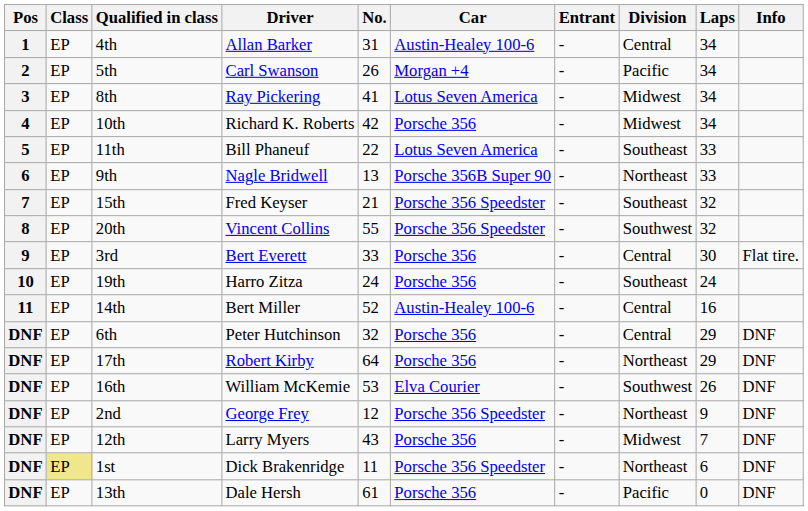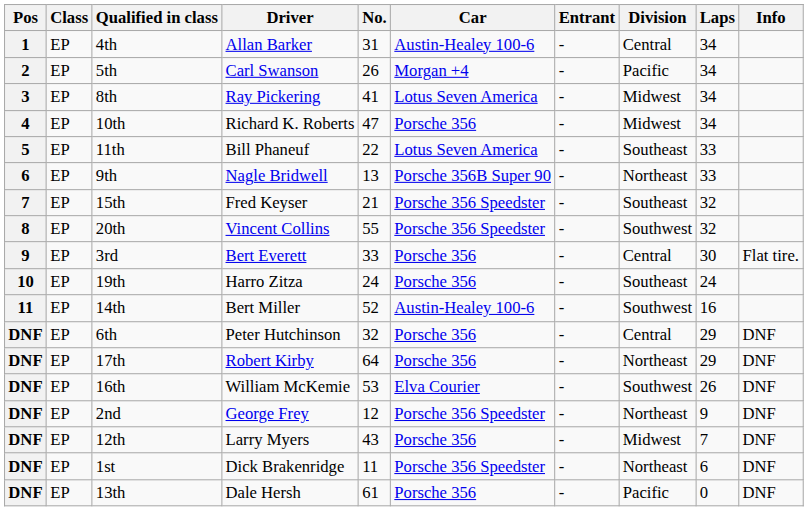 <table class="wikitable">
 <tr>
 <th>Pos</th>
 <th>Class</th>
 <th>Qualified in class</th>
 <th>Driver</th>
 <th>No.</th>
 <th>Car</th>
 <th>Entrant</th>
 <th>Division</th>
 <th>Laps</th>
 <th>Info</th>
 </tr>
 <tr>
 <th>1</th>
 <td>EP</td>
 <td>4th</td>
 <td> <a href='#'>Allan Barker</a></td>
 <td>31</td>
 <td><a href='#'>Austin-Healey 100-6</a></td>
 <td>-</td>
 <td>Central</td>
 <td>34</td>
 <td></td>
 </tr>
 <tr>
 <th>2</th>
 <td>EP</td>
 <td>5th</td>
 <td> <a href='#'>Carl Swanson</a></td>
 <td>26</td>
 <td><a href='#'>Morgan +4</a></td>
 <td>-</td>
 <td>Pacific</td>
 <td>34</td>
 <td></td>
 </tr>
 <tr>
 <th>3</th>
 <td>EP</td>
 <td>8th</td>
 <td> <a href='#'>Ray Pickering</a></td>
 <td>41</td>
 <td><a href='#'>Lotus Seven America</a></td>
 <td>-</td>
 <td>Midwest</td>
 <td>34</td>
 <td></td>
 </tr>
 <tr>
 <th>4</th>
 <td>EP</td>
 <td>10th</td>
 <td> Richard K. Roberts</td>
-<td>42</td>
+<td>47</td>
 <td><a href='#'>Porsche 356</a></td>
 <td>-</td>
 <td>Midwest</td>
 <td>34</td>
 <td></td>
 </tr>
 <tr>
 <th>5</th>
 <td>EP</td>
 <td>11th</td>
 <td> Bill Phaneuf</td>
 <td>22</td>
 <td><a href='#'>Lotus Seven America</a></td>
 <td>-</td>
 <td>Southeast</td>
 <td>33</td>
 <td></td>
 </tr>
 <tr>
 <th>6</th>
 <td>EP</td>
 <td>9th</td>
 <td> <a href='#'>Nagle Bridwell</a></td>
 <td>13</td>
 <td><a href='#'>Porsche 356B Super 90</a></td>
 <td>-</td>
 <td>Northeast</td>
 <td>33</td>
 <td></td>
 </tr>
 <tr>
 <th>7</th>
 <td>EP</td>
 <td>15th</td>
 <td> Fred Keyser</td>
 <td>21</td>
 <td><a href='#'>Porsche 356 Speedster</a></td>
 <td>-</td>
 <td>Southeast</td>
 <td>32</td>
 <td></td>
 </tr>
 <tr>
 <th>8</th>
 <td>EP</td>
 <td>20th</td>
 <td> <a href='#'>Vincent Collins</a></td>
 <td>55</td>
 <td><a href='#'>Porsche 356 Speedster</a></td>
 <td>-</td>
 <td>Southwest</td>
 <td>32</td>
 <td></td>
 </tr>
 <tr>
 <th>9</th>
 <td>EP</td>
 <td>3rd</td>
 <td> <a href='#'>Bert Everett</a></td>
 <td>33</td>
 <td><a href='#'>Porsche 356</a></td>
 <td>-</td>
 <td>Central</td>
 <td>30</td>
 <td>Flat tire.</td>
 </tr>
 <tr>
 <th>10</th>
 <td>EP</td>
 <td>19th</td>
 <td> Harro Zitza</td>
 <td>24</td>
 <td><a href='#'>Porsche 356</a></td>
 <td>-</td>
 <td>Southeast</td>
 <td>24</td>
 <td></td>
 </tr>
 <tr>
 <th>11</th>
 <td>EP</td>
 <td>14th</td>
 <td> Bert Miller</td>
 <td>52</td>
 <td><a href='#'>Austin-Healey 100-6</a></td>
 <td>-</td>
-<td>Central</td>
+<td>Southwest</td>
 <td>16</td>
 <td></td>
 </tr>
 <tr>
 <th>DNF</th>
 <td>EP</td>
 <td>6th</td>
 <td> Peter Hutchinson</td>
 <td>32</td>
 <td><a href='#'>Porsche 356</a></td>
 <td>-</td>
 <td>Central</td>
 <td>29</td>
 <td>DNF</td>
 </tr>
 <tr>
 <th>DNF</th>
 <td>EP</td>
 <td>17th</td>
 <td> <a href='#'>Robert Kirby</a></td>
 <td>64</td>
 <td><a href='#'>Porsche 356</a></td>
 <td>-</td>
 <td>Northeast</td>
 <td>29</td>
 <td>DNF</td>
 </tr>
 <tr>
 <th>DNF</th>
 <td>EP</td>
 <td>16th</td>
 <td> William McKemie</td>
 <td>53</td>
 <td><a href='#'>Elva Courier</a></td>
 <td>-</td>
 <td>Southwest</td>
 <td>26</td>
 <td>DNF</td>
 </tr>
 <tr>
 <th>DNF</th>
 <td>EP</td>
 <td>2nd</td>
 <td> <a href='#'>George Frey</a></td>
 <td>12</td>
 <td><a href='#'>Porsche 356 Speedster</a></td>
 <td>-</td>
 <td>Northeast</td>
 <td>9</td>
 <td>DNF</td>
 </tr>
 <tr>
 <th>DNF</th>
 <td>EP</td>
 <td>12th</td>
 <td> Larry Myers</td>
 <td>43</td>
 <td><a href='#'>Porsche 356</a></td>
 <td>-</td>
 <td>Midwest</td>
 <td>7</td>
 <td>DNF</td>
 </tr>
 <tr>
 <th>DNF</th>
-<td style="background: khaki;">EP</td>
+<td>EP</td>
 <td>1st</td>
 <td> Dick Brakenridge</td>
 <td>11</td>
 <td><a href='#'>Porsche 356 Speedster</a></td>
 <td>-</td>
 <td>Northeast</td>
 <td>6</td>
 <td>DNF</td>
 </tr>
 <tr>
 <th>DNF</th>
 <td>EP</td>
 <td>13th</td>
 <td> Dale Hersh</td>
 <td>61</td>
 <td><a href='#'>Porsche 356</a></td>
 <td>-</td>
 <td>Pacific</td>
 <td>0</td>
 <td>DNF</td>
 </tr>
 </table>
